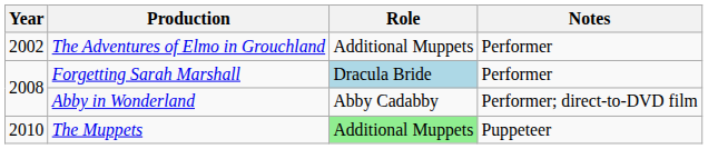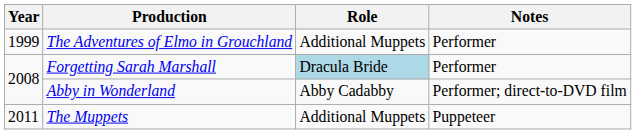 <table class="wikitable">
 <tr>
 <th>Year</th>
 <th>Production</th>
 <th>Role</th>
 <th>Notes</th>
 </tr>
 <tr>
-<td>2002</td>
+<td>1999</td>
 <td><em><a href='#'>The Adventures of Elmo in Grouchland</a></em></td>
 <td>Additional Muppets</td>
 <td>Performer</td>
 </tr>
 <tr>
 <td rowspan="2">2008</td>
 <td><em><a href='#'>Forgetting Sarah Marshall</a></em></td>
 <td style="background: lightblue;">Dracula Bride</td>
 <td>Performer</td>
 </tr>
 <tr>
 <td><em><a href='#'>Abby in Wonderland</a></em></td>
 <td>Abby Cadabby</td>
 <td>Performer; direct-to-DVD film</td>
 </tr>
 <tr>
-<td>2010</td>
+<td>2011</td>
 <td><em><a href='#'>The Muppets</a></em></td>
-<td style="background: lightgreen;">Additional Muppets</td>
+<td>Additional Muppets</td>
 <td>Puppeteer</td>
 </tr>
 </table>
